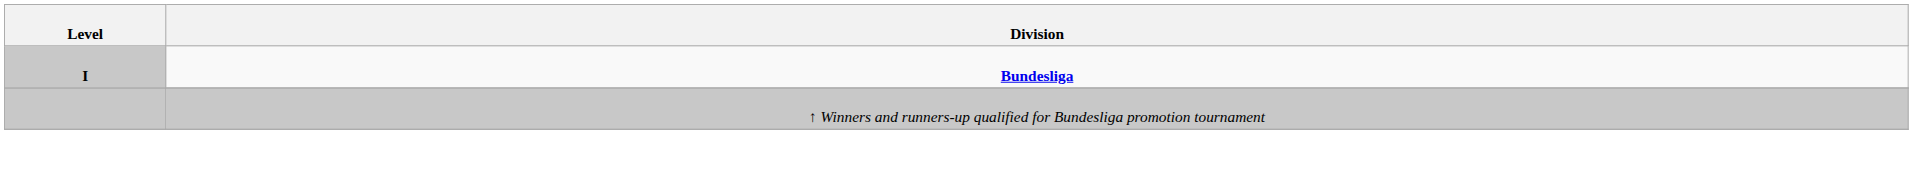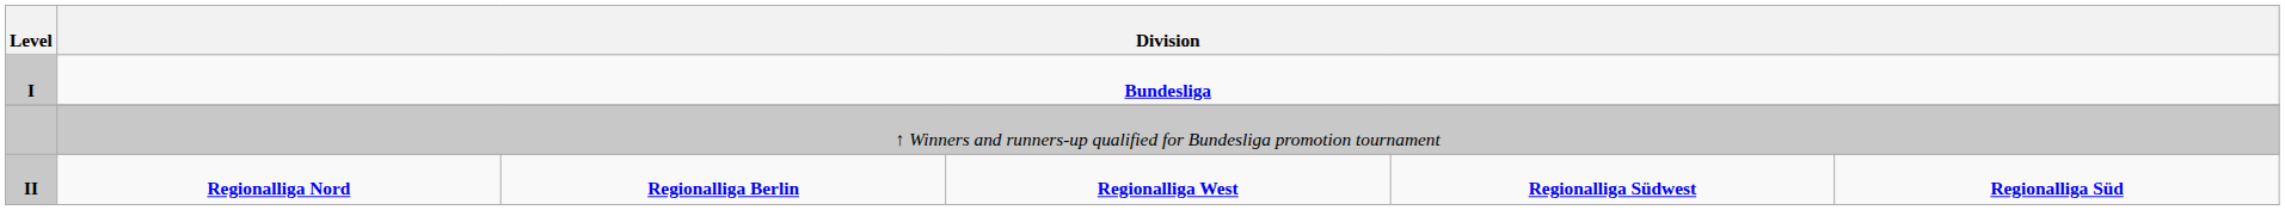 <table class="wikitable" style="text-align:center" height="30" width="100%">
 <tr style="background:#c8c8c8">
 <th colspan="1"><br>Level</th>
 <th colspan="5"><br>Division</th>
 </tr>
 <tr>
 <td colspan="1" style="background:#c8c8c8"><br><strong>I</strong></td>
 <td colspan="5"><br><strong><a href='#'>Bundesliga</a></strong></td>
 </tr>
 <tr>
 </tr>
 <tr style="background:#c8c8c8">
 <td colspan="1"></td>
 <td colspan="5"><br><em> ↑ Winners and runners-up qualified for Bundesliga promotion tournament</em></td>
 </tr>
 <tr>
+<td colspan="1" style="background:#c8c8c8"><br><strong>II</strong></td>
+<td colspan="1" width="20%"><br><strong><a href='#'>Regionalliga Nord</a></strong></td>
+<td colspan="1" width="20%"><br><strong><a href='#'>Regionalliga Berlin</a></strong></td>
+<td colspan="1" width="20%"><br><strong><a href='#'>Regionalliga West</a></strong></td>
+<td colspan="1" width="20%"><br><strong><a href='#'>Regionalliga Südwest</a></strong></td>
+<td colspan="1" width="20%"><br><strong><a href='#'>Regionalliga Süd</a></strong></td>
+</tr>
+<tr>
 </tr>
 </table>
